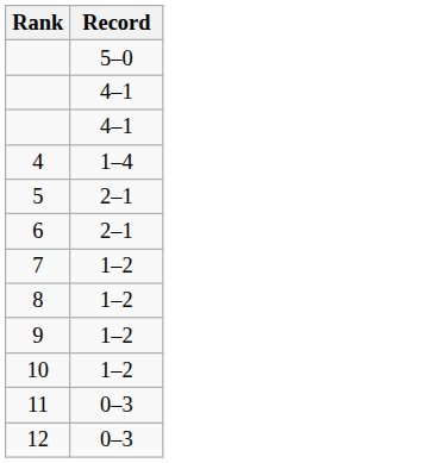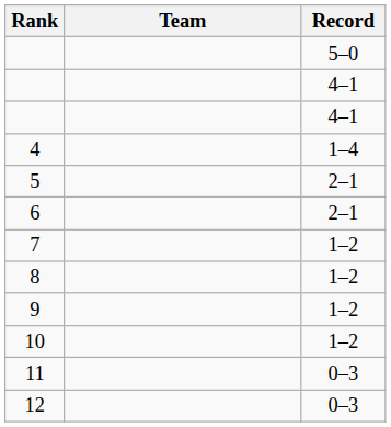 <table class="wikitable" style="text-align: center;">
 <tr>
 <th width=40>Rank</th>
+<th width=180>Team</th>
 <th width=60>Record</th>
 </tr>
 <tr>
 <td></td>
+<td align=left></td>
 <td>5–0</td>
 </tr>
 <tr>
 <td></td>
+<td align=left></td>
 <td>4–1</td>
 </tr>
 <tr>
 <td></td>
+<td align=left></td>
 <td>4–1</td>
 </tr>
 <tr>
 <td>4</td>
+<td align=left></td>
 <td>1–4</td>
 </tr>
 <tr>
 <td>5</td>
+<td align=left></td>
 <td>2–1</td>
 </tr>
 <tr>
 <td>6</td>
+<td align=left></td>
 <td>2–1</td>
 </tr>
 <tr>
 <td>7</td>
+<td align=left></td>
 <td>1–2</td>
 </tr>
 <tr>
 <td>8</td>
+<td align=left></td>
 <td>1–2</td>
 </tr>
 <tr>
 <td>9</td>
+<td align=left></td>
 <td>1–2</td>
 </tr>
 <tr>
 <td>10</td>
+<td align=left></td>
 <td>1–2</td>
 </tr>
 <tr>
 <td>11</td>
+<td align=left></td>
 <td>0–3</td>
 </tr>
 <tr>
 <td>12</td>
+<td align=left></td>
 <td>0–3</td>
 </tr>
 </table>
